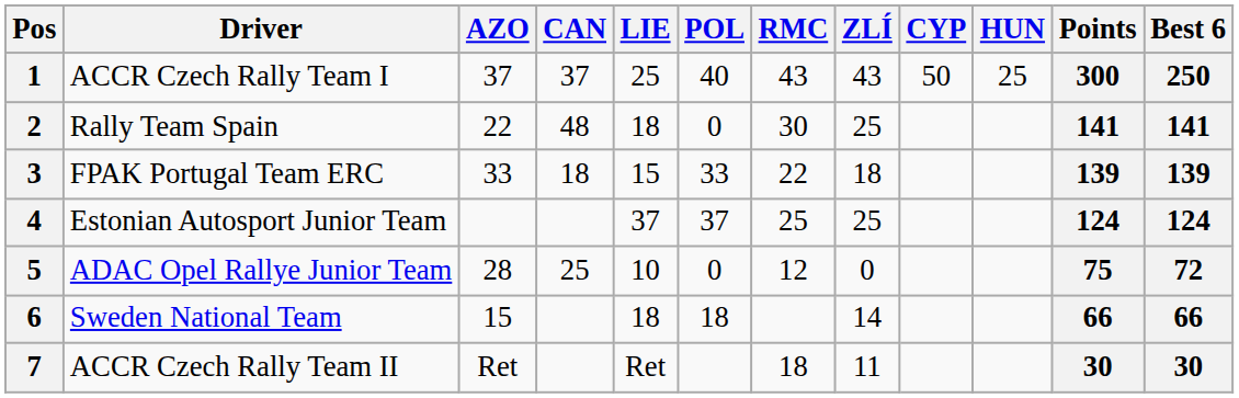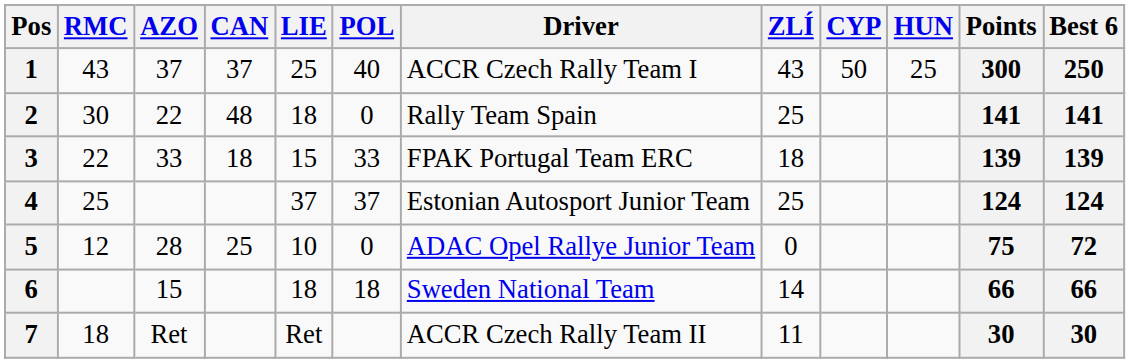 <table class="wikitable" style="font-size: 85%; text-align: center;">
 <tr valign="top">
 <th valign="middle">Pos</th>
-<th valign="middle">Driver</th>
+<th><a href='#'>RMC</a><br></th>
 <th><a href='#'>AZO</a><br></th>
 <th><a href='#'>CAN</a><br></th>
 <th><a href='#'>LIE</a><br></th>
 <th><a href='#'>POL</a><br></th>
-<th><a href='#'>RMC</a><br></th>
+<th valign="middle">Driver</th>
 <th><a href='#'>ZLÍ</a><br></th>
 <th><a href='#'>CYP</a><br></th>
 <th><a href='#'>HUN</a><br></th>
 <th valign="middle">Points</th>
 <th valign="middle">Best 6</th>
 </tr>
 <tr>
 <th>1</th>
-<td align=left> ACCR Czech Rally Team I</td>
+<td>43</td>
 <td>37</td>
 <td>37</td>
 <td>25</td>
 <td>40</td>
-<td>43</td>
+<td align=left> ACCR Czech Rally Team I</td>
 <td>43</td>
 <td>50</td>
 <td>25</td>
 <th>300</th>
 <th>250</th>
 </tr>
 <tr>
 <th>2</th>
-<td align=left> Rally Team Spain</td>
+<td>30</td>
 <td>22</td>
 <td>48</td>
 <td>18</td>
 <td>0</td>
-<td>30</td>
+<td align=left> Rally Team Spain</td>
 <td>25</td>
 <td></td>
 <td></td>
 <th>141</th>
 <th>141</th>
 </tr>
 <tr>
 <th>3</th>
-<td align=left> FPAK Portugal Team ERC</td>
+<td>22</td>
 <td>33</td>
 <td>18</td>
 <td>15</td>
 <td>33</td>
-<td>22</td>
+<td align=left> FPAK Portugal Team ERC</td>
 <td>18</td>
 <td></td>
 <td></td>
 <th>139</th>
 <th>139</th>
 </tr>
 <tr>
 <th>4</th>
-<td align=left> Estonian Autosport Junior Team</td>
+<td>25</td>
 <td></td>
 <td></td>
 <td>37</td>
 <td>37</td>
-<td>25</td>
+<td align=left> Estonian Autosport Junior Team</td>
 <td>25</td>
 <td></td>
 <td></td>
 <th>124</th>
 <th>124</th>
 </tr>
 <tr>
 <th>5</th>
-<td align=left> <a href='#'>ADAC Opel Rallye Junior Team</a></td>
+<td>12</td>
 <td>28</td>
 <td>25</td>
 <td>10</td>
 <td>0</td>
-<td>12</td>
+<td align=left> <a href='#'>ADAC Opel Rallye Junior Team</a></td>
 <td>0</td>
 <td></td>
 <td></td>
 <th>75</th>
 <th>72</th>
 </tr>
 <tr>
 <th>6</th>
-<td align=left> <a href='#'>Sweden National Team</a></td>
+<td></td>
 <td>15</td>
 <td></td>
 <td>18</td>
 <td>18</td>
-<td></td>
+<td align=left> <a href='#'>Sweden National Team</a></td>
 <td>14</td>
 <td></td>
 <td></td>
 <th>66</th>
 <th>66</th>
 </tr>
 <tr>
 <th>7</th>
-<td align=left> ACCR Czech Rally Team II</td>
+<td>18</td>
 <td>Ret</td>
 <td></td>
 <td>Ret</td>
 <td></td>
-<td>18</td>
+<td align=left> ACCR Czech Rally Team II</td>
 <td>11</td>
 <td></td>
 <td></td>
 <th>30</th>
 <th>30</th>
 </tr>
 </table>
